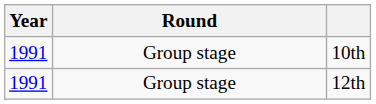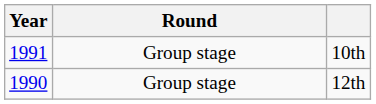 <table class="wikitable" style="text-align: center; font-size:90%">
 <tr>
 <th>Year</th>
 <th style="width:200px">Round</th>
 <th></th>
 </tr>
 <tr>
 <td><a href='#'>1991</a></td>
 <td>Group stage</td>
 <td>10th</td>
 </tr>
 <tr>
-<td><a href='#'>1991</a></td>
+<td><a href='#'>1990</a></td>
 <td>Group stage</td>
 <td>12th</td>
 </tr>
 </table>
